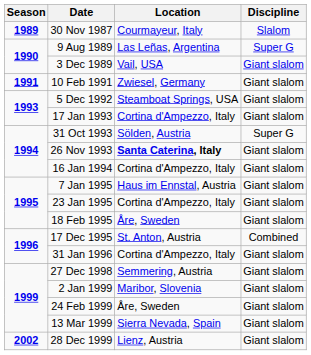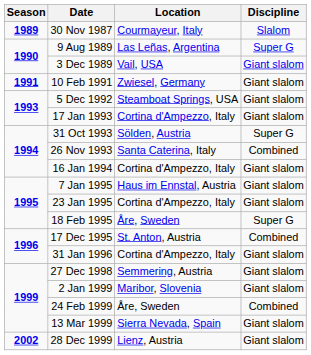 <table class="wikitable">
 <tr>
 <th>Season</th>
 <th>Date</th>
 <th>Location</th>
 <th>Discipline</th>
 </tr>
 <tr>
 <td rowspan=1 align=center><strong><a href='#'>1989</a></strong></td>
 <td align=right>30 Nov 1987</td>
 <td> <a href='#'>Courmayeur</a>, <a href='#'>Italy</a></td>
 <td align=center><a href='#'>Slalom</a></td>
 </tr>
 <tr>
 <td rowspan=2 align=center><strong><a href='#'>1990</a></strong></td>
 <td align=right>9 Aug 1989</td>
 <td> <a href='#'>Las Leñas</a>, <a href='#'>Argentina</a></td>
 <td align=center><a href='#'>Super G</a></td>
 </tr>
 <tr>
 <td align=right>3 Dec 1989</td>
 <td> <a href='#'>Vail</a>, <a href='#'>USA</a></td>
 <td align=center><a href='#'>Giant slalom</a></td>
 </tr>
 <tr>
 <td rowspan=1 align=center><strong><a href='#'>1991</a></strong></td>
 <td align=right>10 Feb 1991</td>
 <td> <a href='#'>Zwiesel</a>, <a href='#'>Germany</a></td>
 <td align=center>Giant slalom</td>
 </tr>
 <tr>
 <td rowspan=2 align=center><strong><a href='#'>1993</a></strong></td>
 <td align=right>5 Dec 1992</td>
 <td> <a href='#'>Steamboat Springs</a>, USA</td>
 <td align=center>Giant slalom</td>
 </tr>
 <tr>
 <td align=right>17 Jan 1993</td>
 <td> <a href='#'>Cortina d'Ampezzo</a>, Italy</td>
 <td align=center>Giant slalom</td>
 </tr>
 <tr>
 <td rowspan=3 align=center><strong><a href='#'>1994</a></strong></td>
 <td align=right>31 Oct 1993</td>
 <td> <a href='#'>Sölden</a>, <a href='#'>Austria</a></td>
 <td align=center>Super G</td>
 </tr>
 <tr>
 <td align=right>26 Nov 1993</td>
-<td><strong> <a href='#'>Santa Caterina</a>, Italy</strong></td>
-<td align=center>Giant slalom</td>
+<td> <a href='#'>Santa Caterina</a>, Italy</td>
+<td align=center>Combined</td>
 </tr>
 <tr>
 <td align=right>16 Jan 1994</td>
 <td> Cortina d'Ampezzo, Italy</td>
 <td align=center>Giant slalom</td>
 </tr>
 <tr>
 <td rowspan=3 align=center><strong><a href='#'>1995</a></strong></td>
 <td align=right>7 Jan 1995</td>
 <td> <a href='#'>Haus im Ennstal</a>, Austria</td>
 <td align=center>Giant slalom</td>
 </tr>
 <tr>
 <td align=right>23 Jan 1995</td>
 <td> Cortina d'Ampezzo, Italy</td>
 <td align=center>Giant slalom</td>
 </tr>
 <tr>
 <td align=right>18 Feb 1995</td>
 <td> <a href='#'>Åre</a>, <a href='#'>Sweden</a></td>
-<td align=center>Giant slalom</td>
+<td align=center>Super G</td>
 </tr>
 <tr>
 <td rowspan=2 align=center><strong><a href='#'>1996</a></strong></td>
 <td align=right>17 Dec 1995</td>
 <td> <a href='#'>St. Anton</a>, Austria</td>
 <td align=center>Combined</td>
 </tr>
 <tr>
 <td align=right>31 Jan 1996</td>
 <td> Cortina d'Ampezzo, Italy</td>
 <td align=center>Giant slalom</td>
 </tr>
 <tr>
 <td rowspan=4 align=center><strong><a href='#'>1999</a></strong></td>
 <td align=right>27 Dec 1998</td>
 <td> <a href='#'>Semmering</a>, Austria</td>
 <td align=center>Giant slalom</td>
 </tr>
 <tr>
 <td align=right>2 Jan 1999</td>
 <td> <a href='#'>Maribor</a>, <a href='#'>Slovenia</a></td>
 <td align=center>Giant slalom</td>
 </tr>
 <tr>
 <td align=right>24 Feb 1999</td>
 <td> Åre, Sweden</td>
-<td align=center>Giant slalom</td>
+<td align=center>Combined</td>
 </tr>
 <tr>
 <td align=right>13 Mar 1999</td>
 <td> <a href='#'>Sierra Nevada</a>, <a href='#'>Spain</a></td>
 <td align=center>Giant slalom</td>
 </tr>
 <tr>
 <td rowspan=1 align=center><strong><a href='#'>2002</a></strong></td>
 <td align=right>28 Dec 1999</td>
 <td> <a href='#'>Lienz</a>, Austria</td>
 <td align=center>Giant slalom</td>
 </tr>
 </table>
